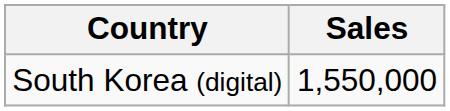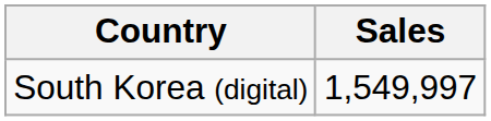 <table class="wikitable">
 <tr>
 <th>Country</th>
 <th>Sales</th>
 </tr>
 <tr>
 <td>South Korea <small>(digital)</small></td>
-<td>1,550,000</td>
+<td>1,549,997</td>
 </tr>
 </table>
